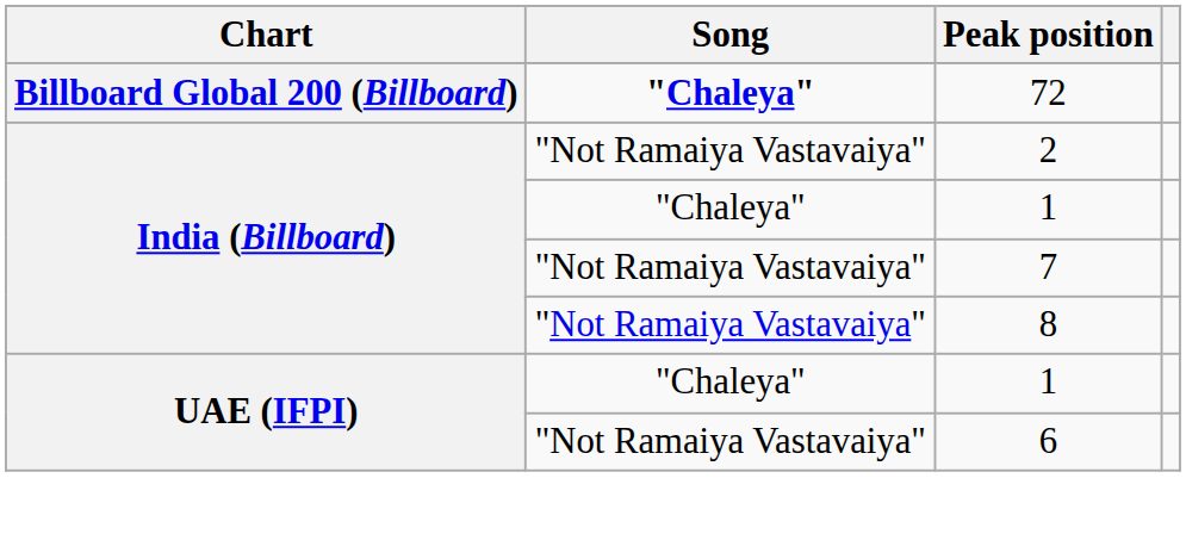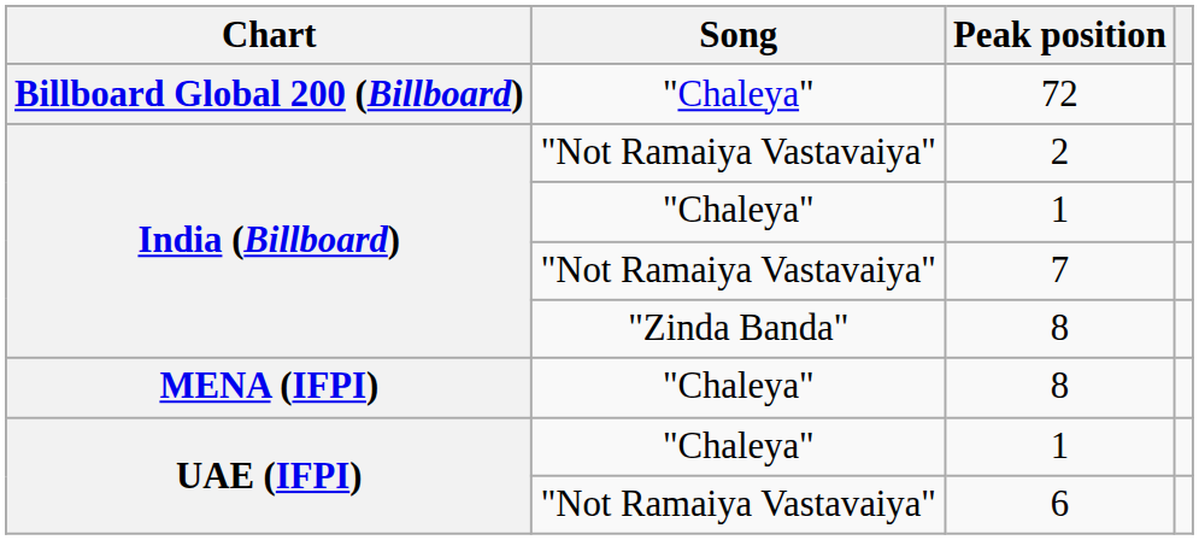 <table class="wikitable plainrowheaders sortable" style="text-align:center;">
 <tr>
 <th>Chart</th>
 <th>Song</th>
 <th>Peak position</th>
 <th></th>
 </tr>
 <tr>
 <th scope="row"><a href='#'>Billboard Global 200</a> (<em><a href='#'>Billboard</a></em>)</th>
-<td><strong>"<a href='#'>Chaleya</a>"</strong></td>
+<td>"<a href='#'>Chaleya</a>"</td>
 <td>72</td>
 <td></td>
 </tr>
 <tr>
 <th scope="row"; rowspan="4"><a href='#'>India</a> (<em><a href='#'>Billboard</a></em>)</th>
 <td>"Not Ramaiya Vastavaiya"</td>
 <td>2</td>
 <td></td>
 </tr>
 <tr>
 <td>"Chaleya"</td>
 <td>1</td>
 <td></td>
 </tr>
 <tr>
 <td>"Not Ramaiya Vastavaiya"</td>
 <td>7</td>
 <td></td>
 </tr>
 <tr>
-<td>"<a href='#'>Not Ramaiya Vastavaiya</a>"</td>
+<td>"Zinda Banda"</td>
+<td>8</td>
+<td></td>
+</tr>
+<tr>
+<th scope="row"><a href='#'>MENA</a> (<a href='#'>IFPI</a>)</th>
+<td>"Chaleya"</td>
 <td>8</td>
 <td></td>
 </tr>
 <tr>
 <th scope="row"; rowspan="2">UAE (<a href='#'>IFPI</a>)</th>
 <td>"Chaleya"</td>
 <td>1</td>
 <td></td>
 </tr>
 <tr>
 <td>"Not Ramaiya Vastavaiya"</td>
 <td>6</td>
 <td></td>
 </tr>
 </table>
